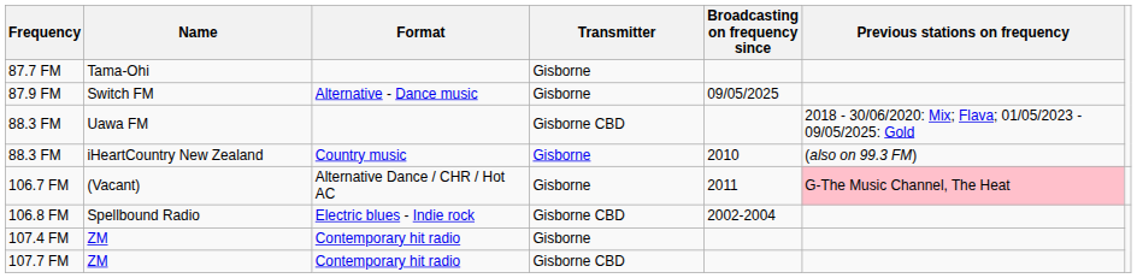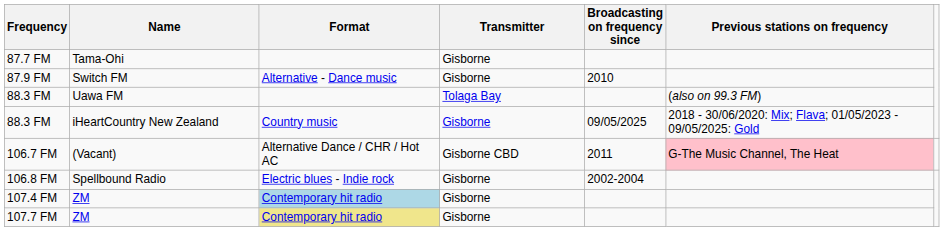 <table class="wikitable sortable" width="100%">
 <tr>
 <th scope="col" width="04%">Frequency<br></th>
 <th scope="col" width="21%">Name</th>
 <th scope="col" width="20%">Format</th>
 <th scope="col" width="16%">Transmitter</th>
 <th scope="col" width="04%">Broadcasting on frequency since</th>
 <th scope="col" width="30%" class="unsortable">Previous stations on frequency</th>
 </tr>
 <tr>
 <td>87.7 FM</td>
 <td>Tama-Ohi</td>
 <td></td>
 <td>Gisborne</td>
 <td></td>
 <td></td>
 </tr>
 <tr>
 <td>87.9 FM</td>
 <td>Switch FM</td>
 <td><a href='#'>Alternative</a> - <a href='#'>Dance music</a></td>
 <td>Gisborne</td>
-<td>09/05/2025</td>
+<td>2010</td>
 <td></td>
 </tr>
 <tr>
 <td>88.3 FM</td>
 <td>Uawa FM</td>
 <td></td>
-<td>Gisborne CBD</td>
+<td><a href='#'>Tolaga Bay</a></td>
 <td></td>
-<td>2018 - 30/06/2020: <a href='#'>Mix</a>; <a href='#'>Flava</a>; 01/05/2023 - 09/05/2025: <a href='#'>Gold</a></td>
+<td>(<em>also on 99.3 FM</em>)</td>
 </tr>
 <tr>
 <td>88.3 FM</td>
 <td>iHeartCountry New Zealand</td>
 <td><a href='#'>Country music</a></td>
 <td><a href='#'>Gisborne</a></td>
-<td>2010</td>
-<td>(<em>also on 99.3 FM</em>)</td>
+<td>09/05/2025</td>
+<td>2018 - 30/06/2020: <a href='#'>Mix</a>; <a href='#'>Flava</a>; 01/05/2023 - 09/05/2025: <a href='#'>Gold</a></td>
 </tr>
 <tr>
 <td>106.7 FM</td>
 <td>(Vacant)</td>
 <td>Alternative Dance / CHR / Hot AC</td>
-<td>Gisborne</td>
+<td>Gisborne CBD</td>
 <td>2011</td>
 <td style="background: pink;">G-The Music Channel, The Heat</td>
 <td></td>
 </tr>
 <tr>
 <td>106.8 FM</td>
 <td>Spellbound Radio</td>
 <td><a href='#'>Electric blues</a> - <a href='#'>Indie rock</a></td>
-<td>Gisborne CBD</td>
+<td>Gisborne</td>
 <td>2002-2004</td>
 <td></td>
 </tr>
 <tr>
 <td>107.4 FM</td>
 <td><a href='#'>ZM</a></td>
-<td><a href='#'>Contemporary hit radio</a></td>
+<td style="background: lightblue;"><a href='#'>Contemporary hit radio</a></td>
 <td>Gisborne</td>
 <td></td>
 <td></td>
 </tr>
 <tr>
 <td>107.7 FM</td>
 <td><a href='#'>ZM</a></td>
-<td><a href='#'>Contemporary hit radio</a></td>
-<td>Gisborne CBD</td>
+<td style="background: khaki;"><a href='#'>Contemporary hit radio</a></td>
+<td>Gisborne</td>
 <td></td>
 <td></td>
 </tr>
 </table>
